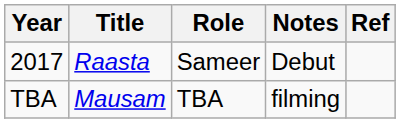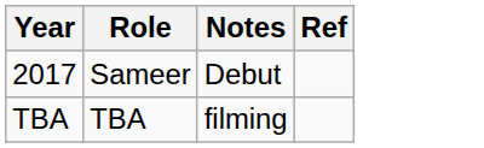 <table class="wikitable">
 <tr>
 <th>Year</th>
-<th>Title</th>
 <th>Role</th>
 <th>Notes</th>
 <th>Ref</th>
 </tr>
 <tr>
 <td>2017</td>
-<td><em><a href='#'>Raasta</a></em></td>
 <td>Sameer</td>
 <td>Debut</td>
 <td></td>
 </tr>
 <tr>
 <td>TBA</td>
-<td><em><a href='#'>Mausam</a></em></td>
 <td>TBA</td>
 <td>filming</td>
 <td></td>
 </tr>
 </table>
